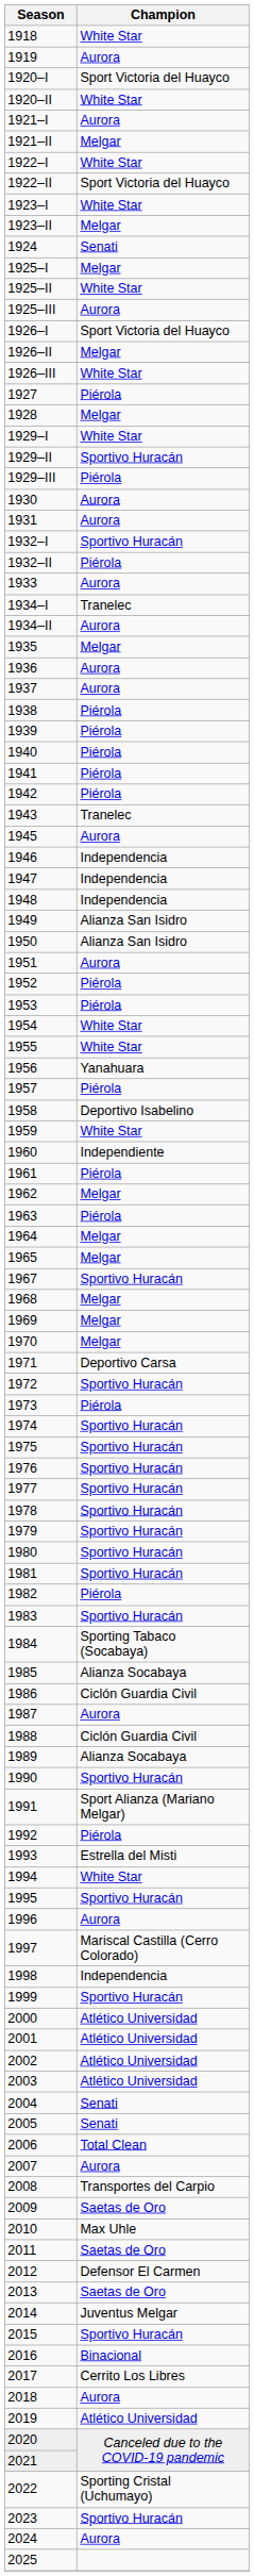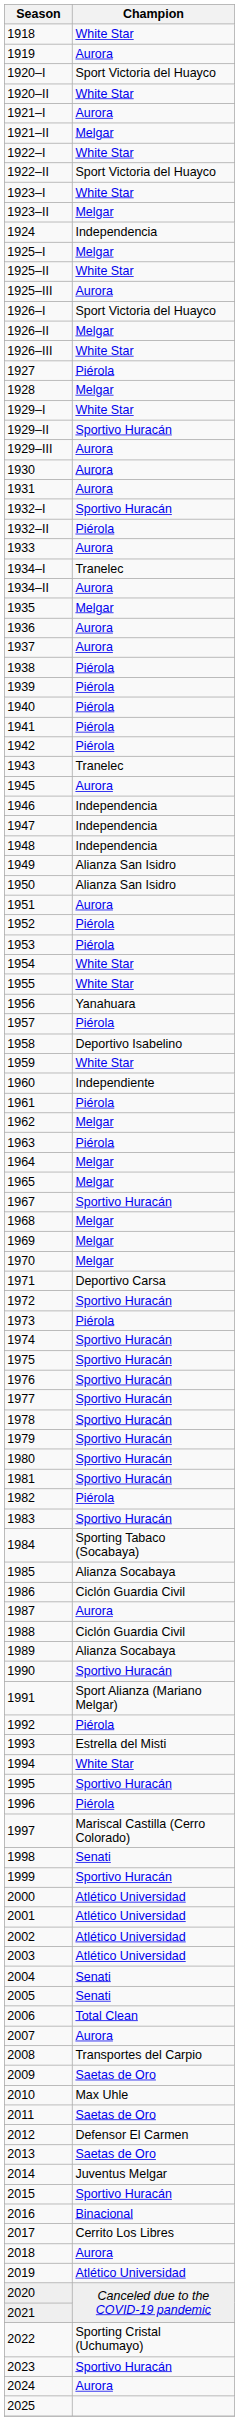 <table class="wikitable sortable">
 <tr>
 <th width=80px>Season</th>
 <th width=200px>Champion</th>
 </tr>
 <tr>
 <td>1918</td>
 <td><a href='#'>White Star</a></td>
 </tr>
 <tr>
 <td>1919</td>
 <td><a href='#'>Aurora</a></td>
 </tr>
 <tr>
 <td>1920–I</td>
 <td>Sport Victoria del Huayco</td>
 </tr>
 <tr>
 <td>1920–II</td>
 <td><a href='#'>White Star</a></td>
 </tr>
 <tr>
 <td>1921–I</td>
 <td><a href='#'>Aurora</a></td>
 </tr>
 <tr>
 <td>1921–II</td>
 <td><a href='#'>Melgar</a></td>
 </tr>
 <tr>
 <td>1922–I</td>
 <td><a href='#'>White Star</a></td>
 </tr>
 <tr>
 <td>1922–II</td>
 <td>Sport Victoria del Huayco</td>
 </tr>
 <tr>
 <td>1923–I</td>
 <td><a href='#'>White Star</a></td>
 </tr>
 <tr>
 <td>1923–II</td>
 <td><a href='#'>Melgar</a></td>
 </tr>
 <tr>
 <td>1924</td>
-<td><a href='#'>Senati</a></td>
+<td>Independencia</td>
 </tr>
 <tr>
 <td>1925–I</td>
 <td><a href='#'>Melgar</a></td>
 </tr>
 <tr>
 <td>1925–II</td>
 <td><a href='#'>White Star</a></td>
 </tr>
 <tr>
 <td>1925–III</td>
 <td><a href='#'>Aurora</a></td>
 </tr>
 <tr>
 <td>1926–I</td>
 <td>Sport Victoria del Huayco</td>
 </tr>
 <tr>
 <td>1926–II</td>
 <td><a href='#'>Melgar</a></td>
 </tr>
 <tr>
 <td>1926–III</td>
 <td><a href='#'>White Star</a></td>
 </tr>
 <tr>
 <td>1927</td>
 <td><a href='#'>Piérola</a></td>
 </tr>
 <tr>
 <td>1928</td>
 <td><a href='#'>Melgar</a></td>
 </tr>
 <tr>
 <td>1929–I</td>
 <td><a href='#'>White Star</a></td>
 </tr>
 <tr>
 <td>1929–II</td>
 <td><a href='#'>Sportivo Huracán</a></td>
 </tr>
 <tr>
 <td>1929–III</td>
-<td><a href='#'>Piérola</a></td>
+<td><a href='#'>Aurora</a></td>
 </tr>
 <tr>
 <td>1930</td>
 <td><a href='#'>Aurora</a></td>
 </tr>
 <tr>
 <td>1931</td>
 <td><a href='#'>Aurora</a></td>
 </tr>
 <tr>
 <td>1932–I</td>
 <td><a href='#'>Sportivo Huracán</a></td>
 </tr>
 <tr>
 <td>1932–II</td>
 <td><a href='#'>Piérola</a></td>
 </tr>
 <tr>
 <td>1933</td>
 <td><a href='#'>Aurora</a></td>
 </tr>
 <tr>
 <td>1934–I</td>
 <td>Tranelec</td>
 </tr>
 <tr>
 <td>1934–II</td>
 <td><a href='#'>Aurora</a></td>
 </tr>
 <tr>
 <td>1935</td>
 <td><a href='#'>Melgar</a></td>
 </tr>
 <tr>
 <td>1936</td>
 <td><a href='#'>Aurora</a></td>
 </tr>
 <tr>
 <td>1937</td>
 <td><a href='#'>Aurora</a></td>
 </tr>
 <tr>
 <td>1938</td>
 <td><a href='#'>Piérola</a></td>
 </tr>
 <tr>
 <td>1939</td>
 <td><a href='#'>Piérola</a></td>
 </tr>
 <tr>
 <td>1940</td>
 <td><a href='#'>Piérola</a></td>
 </tr>
 <tr>
 <td>1941</td>
 <td><a href='#'>Piérola</a></td>
 </tr>
 <tr>
 <td>1942</td>
 <td><a href='#'>Piérola</a></td>
 </tr>
 <tr>
 <td>1943</td>
 <td>Tranelec</td>
 </tr>
 <tr>
 <td>1945</td>
 <td><a href='#'>Aurora</a></td>
 </tr>
 <tr>
 <td>1946</td>
 <td>Independencia</td>
 </tr>
 <tr>
 <td>1947</td>
 <td>Independencia</td>
 </tr>
 <tr>
 <td>1948</td>
 <td>Independencia</td>
 </tr>
 <tr>
 <td>1949</td>
 <td>Alianza San Isidro</td>
 </tr>
 <tr>
 <td>1950</td>
 <td>Alianza San Isidro</td>
 </tr>
 <tr>
 <td>1951</td>
 <td><a href='#'>Aurora</a></td>
 </tr>
 <tr>
 <td>1952</td>
 <td><a href='#'>Piérola</a></td>
 </tr>
 <tr>
 <td>1953</td>
 <td><a href='#'>Piérola</a></td>
 </tr>
 <tr>
 <td>1954</td>
 <td><a href='#'>White Star</a></td>
 </tr>
 <tr>
 <td>1955</td>
 <td><a href='#'>White Star</a></td>
 </tr>
 <tr>
 <td>1956</td>
 <td>Yanahuara</td>
 </tr>
 <tr>
 <td>1957</td>
 <td><a href='#'>Piérola</a></td>
 </tr>
 <tr>
 <td>1958</td>
 <td>Deportivo Isabelino</td>
 </tr>
 <tr>
 <td>1959</td>
 <td><a href='#'>White Star</a></td>
 </tr>
 <tr>
 <td>1960</td>
 <td>Independiente</td>
 </tr>
 <tr>
 <td>1961</td>
 <td><a href='#'>Piérola</a></td>
 </tr>
 <tr>
 <td>1962</td>
 <td><a href='#'>Melgar</a></td>
 </tr>
 <tr>
 <td>1963</td>
 <td><a href='#'>Piérola</a></td>
 </tr>
 <tr>
 <td>1964</td>
 <td><a href='#'>Melgar</a></td>
 </tr>
 <tr>
 <td>1965</td>
 <td><a href='#'>Melgar</a></td>
 </tr>
 <tr>
 <td>1967</td>
 <td><a href='#'>Sportivo Huracán</a></td>
 </tr>
 <tr>
 <td>1968</td>
 <td><a href='#'>Melgar</a></td>
 </tr>
 <tr>
 <td>1969</td>
 <td><a href='#'>Melgar</a></td>
 </tr>
 <tr>
 <td>1970</td>
 <td><a href='#'>Melgar</a></td>
 </tr>
 <tr>
 <td>1971</td>
 <td>Deportivo Carsa</td>
 </tr>
 <tr>
 <td>1972</td>
 <td><a href='#'>Sportivo Huracán</a></td>
 </tr>
 <tr>
 <td>1973</td>
 <td><a href='#'>Piérola</a></td>
 </tr>
 <tr>
 <td>1974</td>
 <td><a href='#'>Sportivo Huracán</a></td>
 </tr>
 <tr>
 <td>1975</td>
 <td><a href='#'>Sportivo Huracán</a></td>
 </tr>
 <tr>
 <td>1976</td>
 <td><a href='#'>Sportivo Huracán</a></td>
 </tr>
 <tr>
 <td>1977</td>
 <td><a href='#'>Sportivo Huracán</a></td>
 </tr>
 <tr>
 <td>1978</td>
 <td><a href='#'>Sportivo Huracán</a></td>
 </tr>
 <tr>
 <td>1979</td>
 <td><a href='#'>Sportivo Huracán</a></td>
 </tr>
 <tr>
 <td>1980</td>
 <td><a href='#'>Sportivo Huracán</a></td>
 </tr>
 <tr>
 <td>1981</td>
 <td><a href='#'>Sportivo Huracán</a></td>
 </tr>
 <tr>
 <td>1982</td>
 <td><a href='#'>Piérola</a></td>
 </tr>
 <tr>
 <td>1983</td>
 <td><a href='#'>Sportivo Huracán</a></td>
 </tr>
 <tr>
 <td>1984</td>
 <td>Sporting Tabaco (Socabaya)</td>
 </tr>
 <tr>
 <td>1985</td>
 <td>Alianza Socabaya</td>
 </tr>
 <tr>
 <td>1986</td>
 <td>Ciclón Guardia Civil</td>
 </tr>
 <tr>
 <td>1987</td>
 <td><a href='#'>Aurora</a></td>
 </tr>
 <tr>
 <td>1988</td>
 <td>Ciclón Guardia Civil</td>
 </tr>
 <tr>
 <td>1989</td>
 <td>Alianza Socabaya</td>
 </tr>
 <tr>
 <td>1990</td>
 <td><a href='#'>Sportivo Huracán</a></td>
 </tr>
 <tr>
 <td>1991</td>
 <td>Sport Alianza (Mariano Melgar)</td>
 </tr>
 <tr>
 <td>1992</td>
 <td><a href='#'>Piérola</a></td>
 </tr>
 <tr>
 <td>1993</td>
 <td>Estrella del Misti</td>
 </tr>
 <tr>
 <td>1994</td>
 <td><a href='#'>White Star</a></td>
 </tr>
 <tr>
 <td>1995</td>
 <td><a href='#'>Sportivo Huracán</a></td>
 </tr>
 <tr>
 <td>1996</td>
-<td><a href='#'>Aurora</a></td>
+<td><a href='#'>Piérola</a></td>
 </tr>
 <tr>
 <td>1997</td>
 <td>Mariscal Castilla (Cerro Colorado)</td>
 </tr>
 <tr>
 <td>1998</td>
-<td>Independencia</td>
+<td><a href='#'>Senati</a></td>
 </tr>
 <tr>
 <td>1999</td>
 <td><a href='#'>Sportivo Huracán</a></td>
 </tr>
 <tr>
 <td>2000</td>
 <td><a href='#'>Atlético Universidad</a></td>
 </tr>
 <tr>
 <td>2001</td>
 <td><a href='#'>Atlético Universidad</a></td>
 </tr>
 <tr>
 <td>2002</td>
 <td><a href='#'>Atlético Universidad</a></td>
 </tr>
 <tr>
 <td>2003</td>
 <td><a href='#'>Atlético Universidad</a></td>
 </tr>
 <tr>
 <td>2004</td>
 <td><a href='#'>Senati</a></td>
 </tr>
 <tr>
 <td>2005</td>
 <td><a href='#'>Senati</a></td>
 </tr>
 <tr>
 <td>2006</td>
 <td><a href='#'>Total Clean</a></td>
 </tr>
 <tr>
 <td>2007</td>
 <td><a href='#'>Aurora</a></td>
 </tr>
 <tr>
 <td>2008</td>
 <td>Transportes del Carpio</td>
 </tr>
 <tr>
 <td>2009</td>
 <td><a href='#'>Saetas de Oro</a></td>
 </tr>
 <tr>
 <td>2010</td>
 <td>Max Uhle</td>
 </tr>
 <tr>
 <td>2011</td>
 <td><a href='#'>Saetas de Oro</a></td>
 </tr>
 <tr>
 <td>2012</td>
 <td>Defensor El Carmen</td>
 </tr>
 <tr>
 <td>2013</td>
 <td><a href='#'>Saetas de Oro</a></td>
 </tr>
 <tr>
 <td>2014</td>
 <td>Juventus Melgar</td>
 </tr>
 <tr>
 <td>2015</td>
 <td><a href='#'>Sportivo Huracán</a></td>
 </tr>
 <tr>
 <td>2016</td>
 <td><a href='#'>Binacional</a></td>
 </tr>
 <tr>
 <td>2017</td>
 <td>Cerrito Los Libres</td>
 </tr>
 <tr>
 <td>2018</td>
 <td><a href='#'>Aurora</a></td>
 </tr>
 <tr>
 <td>2019</td>
 <td><a href='#'>Atlético Universidad</a></td>
 </tr>
 <tr bgcolor=#efefef>
 <td>2020</td>
 <td rowspan=2 colspan="1" align=center><em>Canceled due to the <a href='#'>COVID-19 pandemic</a></em></td>
 </tr>
 <tr bgcolor=#efefef>
 <td>2021</td>
 </tr>
 <tr>
 <td>2022</td>
 <td>Sporting Cristal (Uchumayo)</td>
 </tr>
 <tr>
 <td>2023</td>
 <td><a href='#'>Sportivo Huracán</a></td>
 </tr>
 <tr>
 <td>2024</td>
 <td><a href='#'>Aurora</a></td>
 </tr>
 <tr>
 <td>2025</td>
 <td></td>
 </tr>
 <tr>
 </tr>
 </table>
